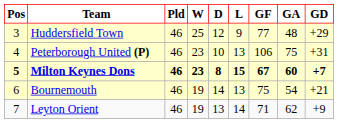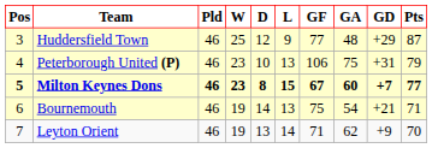 <table class="wikitable" style="text-align: center;">
 <tr>
 <th width=20 style="background:#FFFFFF; color:black; border:1px solid red;">Pos</th>
 <th width=175 style="background:#FFFFFF; color:black; border:1px solid red;">Team</th>
 <th width=20 style="background:#FFFFFF; color:black; border:1px solid red;">Pld</th>
 <th width=20 style="background:#FFFFFF; color:black; border:1px solid red;">W</th>
 <th width=20 style="background:#FFFFFF; color:black; border:1px solid red;">D</th>
 <th width=20 style="background:#FFFFFF; color:black; border:1px solid red;">L</th>
 <th width=30 style="background:#FFFFFF; color:black; border:1px solid red;">GF</th>
 <th width=30 style="background:#FFFFFF; color:black; border:1px solid red;">GA</th>
 <th width=30 style="background:#FFFFFF; color:black; border:1px solid red;">GD</th>
+<th width=20 style="background:#FFFFFF; color:black; border:1px solid red;">Pts</th>
 </tr>
 <tr bgcolor="#ffffcc">
 <td>3</td>
 <td align=left><a href='#'>Huddersfield Town</a></td>
 <td>46</td>
 <td>25</td>
 <td>12</td>
 <td>9</td>
 <td>77</td>
 <td>48</td>
 <td>+29</td>
+<td>87</td>
 </tr>
 <tr bgcolor="#ffffcc">
 <td>4</td>
 <td align=left><a href='#'>Peterborough United</a> <strong>(P)</strong></td>
 <td>46</td>
 <td>23</td>
 <td>10</td>
 <td>13</td>
 <td>106</td>
 <td>75</td>
 <td>+31</td>
+<td>79</td>
 </tr>
 <tr bgcolor="#ffffcc">
 <td><strong>5</strong></td>
 <td align=left><strong><a href='#'>Milton Keynes Dons</a></strong></td>
 <td><strong>46</strong></td>
 <td><strong>23</strong></td>
 <td><strong>8</strong></td>
 <td><strong>15</strong></td>
 <td><strong>67</strong></td>
 <td><strong>60</strong></td>
 <td><strong>+7</strong></td>
+<td><strong>77</strong></td>
 </tr>
 <tr bgcolor="#ffffcc">
 <td>6</td>
 <td align=left><a href='#'>Bournemouth</a></td>
 <td>46</td>
 <td>19</td>
 <td>14</td>
 <td>13</td>
 <td>75</td>
 <td>54</td>
 <td>+21</td>
+<td>71</td>
 </tr>
 <tr>
 <td>7</td>
 <td align=left><a href='#'>Leyton Orient</a></td>
 <td>46</td>
 <td>19</td>
 <td>13</td>
 <td>14</td>
 <td>71</td>
 <td>62</td>
 <td>+9</td>
+<td>70</td>
 </tr>
 </table>
